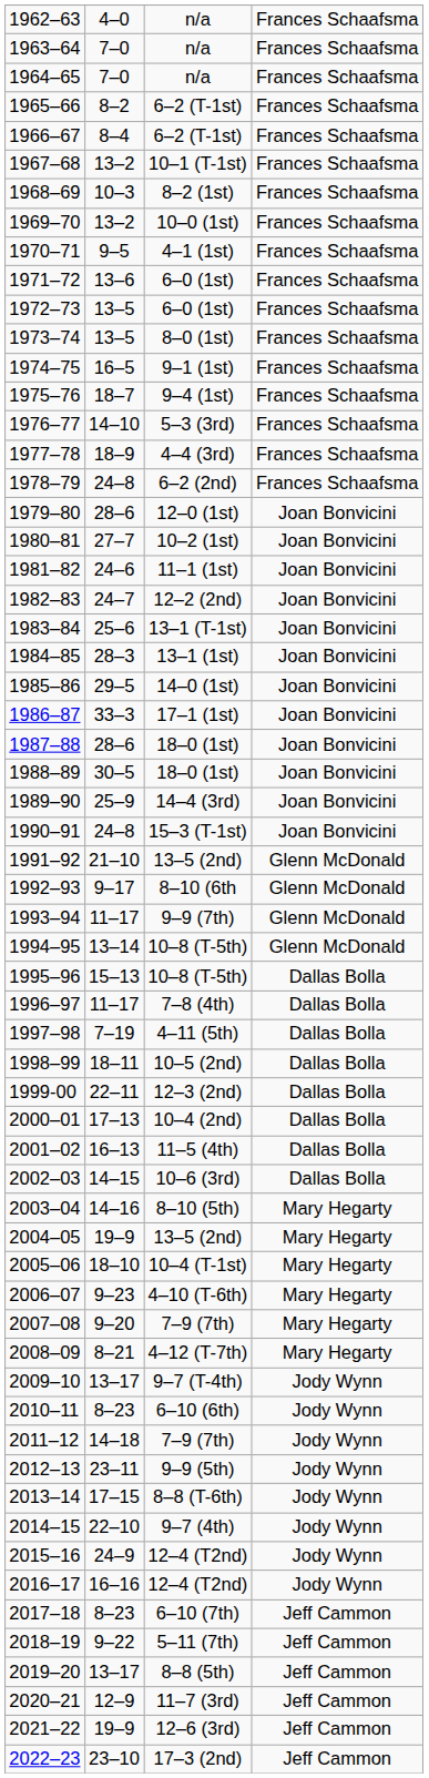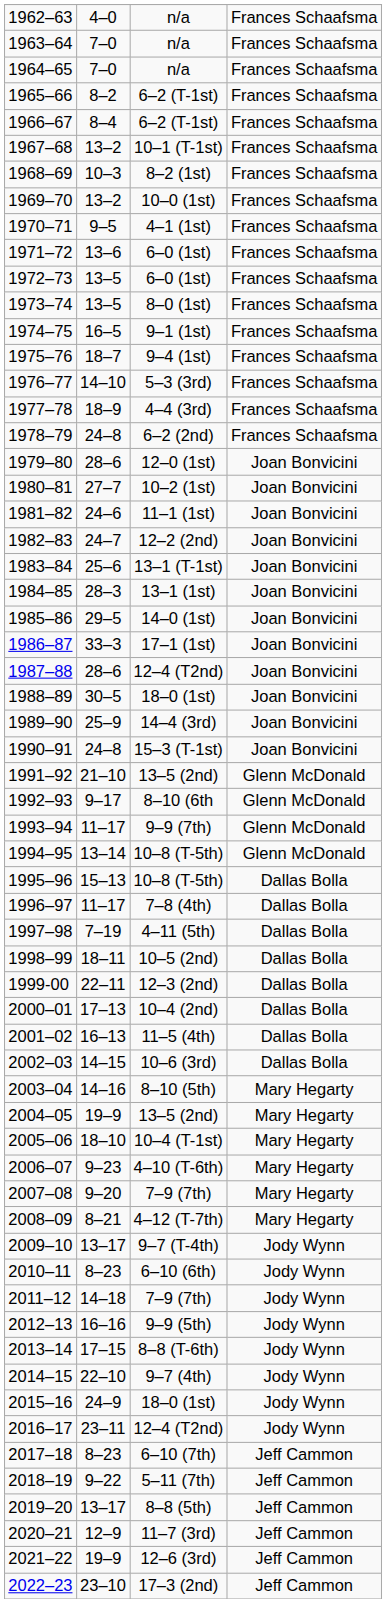 <table class="wikitable" style="text-align:center">
 <tr>
 </tr>
 <tr>
 <td style="text-align:left">1962–63</td>
 <td>4–0</td>
 <td>n/a</td>
 <td>Frances Schaafsma</td>
 </tr>
 <tr>
 <td style="text-align:left">1963–64</td>
 <td>7–0</td>
 <td>n/a</td>
 <td>Frances Schaafsma</td>
 </tr>
 <tr>
 <td style="text-align:left">1964–65</td>
 <td>7–0</td>
 <td>n/a</td>
 <td>Frances Schaafsma</td>
 </tr>
 <tr>
 <td style="text-align:left">1965–66</td>
 <td>8–2</td>
 <td>6–2 (T-1st)</td>
 <td>Frances Schaafsma</td>
 </tr>
 <tr>
 <td style="text-align:left">1966–67</td>
 <td>8–4</td>
 <td>6–2 (T-1st)</td>
 <td>Frances Schaafsma</td>
 </tr>
 <tr>
 <td style="text-align:left">1967–68</td>
 <td>13–2</td>
 <td>10–1 (T-1st)</td>
 <td>Frances Schaafsma</td>
 </tr>
 <tr>
 <td style="text-align:left">1968–69</td>
 <td>10–3</td>
 <td>8–2 (1st)</td>
 <td>Frances Schaafsma</td>
 </tr>
 <tr>
 <td style="text-align:left">1969–70</td>
 <td>13–2</td>
 <td>10–0 (1st)</td>
 <td>Frances Schaafsma</td>
 </tr>
 <tr>
 <td style="text-align:left">1970–71</td>
 <td>9–5</td>
 <td>4–1 (1st)</td>
 <td>Frances Schaafsma</td>
 </tr>
 <tr>
 <td style="text-align:left">1971–72</td>
 <td>13–6</td>
 <td>6–0 (1st)</td>
 <td>Frances Schaafsma</td>
 </tr>
 <tr>
 <td style="text-align:left">1972–73</td>
 <td>13–5</td>
 <td>6–0 (1st)</td>
 <td>Frances Schaafsma</td>
 </tr>
 <tr>
 <td style="text-align:left">1973–74</td>
 <td>13–5</td>
 <td>8–0 (1st)</td>
 <td>Frances Schaafsma</td>
 </tr>
 <tr>
 <td style="text-align:left">1974–75</td>
 <td>16–5</td>
 <td>9–1 (1st)</td>
 <td>Frances Schaafsma</td>
 </tr>
 <tr>
 <td style="text-align:left">1975–76</td>
 <td>18–7</td>
 <td>9–4 (1st)</td>
 <td>Frances Schaafsma</td>
 </tr>
 <tr>
 <td style="text-align:left">1976–77</td>
 <td>14–10</td>
 <td>5–3 (3rd)</td>
 <td>Frances Schaafsma</td>
 </tr>
 <tr>
 <td style="text-align:left">1977–78</td>
 <td>18–9</td>
 <td>4–4 (3rd)</td>
 <td>Frances Schaafsma</td>
 </tr>
 <tr>
 <td style="text-align:left">1978–79</td>
 <td>24–8</td>
 <td>6–2 (2nd)</td>
 <td>Frances Schaafsma</td>
 </tr>
 <tr>
 <td style="text-align:left">1979–80</td>
 <td>28–6</td>
 <td>12–0 (1st)</td>
 <td>Joan Bonvicini</td>
 </tr>
 <tr>
 <td style="text-align:left">1980–81</td>
 <td>27–7</td>
 <td>10–2 (1st)</td>
 <td>Joan Bonvicini</td>
 </tr>
 <tr>
 <td style="text-align:left">1981–82</td>
 <td>24–6</td>
 <td>11–1 (1st)</td>
 <td>Joan Bonvicini</td>
 </tr>
 <tr>
 <td style="text-align:left">1982–83</td>
 <td>24–7</td>
 <td>12–2 (2nd)</td>
 <td>Joan Bonvicini</td>
 </tr>
 <tr>
 <td style="text-align:left">1983–84</td>
 <td>25–6</td>
 <td>13–1 (T-1st)</td>
 <td>Joan Bonvicini</td>
 </tr>
 <tr>
 <td style="text-align:left">1984–85</td>
 <td>28–3</td>
 <td>13–1 (1st)</td>
 <td>Joan Bonvicini</td>
 </tr>
 <tr>
 <td style="text-align:left">1985–86</td>
 <td>29–5</td>
 <td>14–0 (1st)</td>
 <td>Joan Bonvicini</td>
 </tr>
 <tr>
 <td style="text-align:left"><a href='#'>1986–87</a></td>
 <td>33–3</td>
 <td>17–1 (1st)</td>
 <td>Joan Bonvicini</td>
 </tr>
 <tr>
 <td style="text-align:left"><a href='#'>1987–88</a></td>
 <td>28–6</td>
-<td>18–0 (1st)</td>
+<td>12–4 (T2nd)</td>
 <td>Joan Bonvicini</td>
 </tr>
 <tr>
 <td style="text-align:left">1988–89</td>
 <td>30–5</td>
 <td>18–0 (1st)</td>
 <td>Joan Bonvicini</td>
 </tr>
 <tr>
 <td style="text-align:left">1989–90</td>
 <td>25–9</td>
 <td>14–4 (3rd)</td>
 <td>Joan Bonvicini</td>
 </tr>
 <tr>
 <td style="text-align:left">1990–91</td>
 <td>24–8</td>
 <td>15–3 (T-1st)</td>
 <td>Joan Bonvicini</td>
 </tr>
 <tr>
 <td style="text-align:left">1991–92</td>
 <td>21–10</td>
 <td>13–5 (2nd)</td>
 <td>Glenn McDonald</td>
 </tr>
 <tr>
 <td style="text-align:left">1992–93</td>
 <td>9–17</td>
 <td>8–10 (6th</td>
 <td>Glenn McDonald</td>
 </tr>
 <tr>
 <td style="text-align:left">1993–94</td>
 <td>11–17</td>
 <td>9–9 (7th)</td>
 <td>Glenn McDonald</td>
 </tr>
 <tr>
 <td style="text-align:left">1994–95</td>
 <td>13–14</td>
 <td>10–8 (T-5th)</td>
 <td>Glenn McDonald</td>
 </tr>
 <tr>
 <td style="text-align:left">1995–96</td>
 <td>15–13</td>
 <td>10–8 (T-5th)</td>
 <td>Dallas Bolla</td>
 </tr>
 <tr>
 <td style="text-align:left">1996–97</td>
 <td>11–17</td>
 <td>7–8 (4th)</td>
 <td>Dallas Bolla</td>
 </tr>
 <tr>
 <td style="text-align:left">1997–98</td>
 <td>7–19</td>
 <td>4–11 (5th)</td>
 <td>Dallas Bolla</td>
 </tr>
 <tr>
 <td style="text-align:left">1998–99</td>
 <td>18–11</td>
 <td>10–5 (2nd)</td>
 <td>Dallas Bolla</td>
 </tr>
 <tr>
 <td style="text-align:left">1999-00</td>
 <td>22–11</td>
 <td>12–3 (2nd)</td>
 <td>Dallas Bolla</td>
 </tr>
 <tr>
 <td style="text-align:left">2000–01</td>
 <td>17–13</td>
 <td>10–4 (2nd)</td>
 <td>Dallas Bolla</td>
 </tr>
 <tr>
 <td style="text-align:left">2001–02</td>
 <td>16–13</td>
 <td>11–5 (4th)</td>
 <td>Dallas Bolla</td>
 </tr>
 <tr>
 <td style="text-align:left">2002–03</td>
 <td>14–15</td>
 <td>10–6 (3rd)</td>
 <td>Dallas Bolla</td>
 </tr>
 <tr>
 <td style="text-align:left">2003–04</td>
 <td>14–16</td>
 <td>8–10 (5th)</td>
 <td>Mary Hegarty</td>
 </tr>
 <tr>
 <td style="text-align:left">2004–05</td>
 <td>19–9</td>
 <td>13–5 (2nd)</td>
 <td>Mary Hegarty</td>
 </tr>
 <tr>
 <td style="text-align:left">2005–06</td>
 <td>18–10</td>
 <td>10–4 (T-1st)</td>
 <td>Mary Hegarty</td>
 </tr>
 <tr>
 <td style="text-align:left">2006–07</td>
 <td>9–23</td>
 <td>4–10 (T-6th)</td>
 <td>Mary Hegarty</td>
 </tr>
 <tr>
 <td style="text-align:left">2007–08</td>
 <td>9–20</td>
 <td>7–9 (7th)</td>
 <td>Mary Hegarty</td>
 </tr>
 <tr>
 <td style="text-align:left">2008–09</td>
 <td>8–21</td>
 <td>4–12 (T-7th)</td>
 <td>Mary Hegarty</td>
 </tr>
 <tr>
 <td style="text-align:left">2009–10</td>
 <td>13–17</td>
 <td>9–7 (T-4th)</td>
 <td>Jody Wynn</td>
 </tr>
 <tr>
 <td style="text-align:left">2010–11</td>
 <td>8–23</td>
 <td>6–10 (6th)</td>
 <td>Jody Wynn</td>
 </tr>
 <tr>
 <td style="text-align:left">2011–12</td>
 <td>14–18</td>
 <td>7–9 (7th)</td>
 <td>Jody Wynn</td>
 </tr>
 <tr>
 <td style="text-align:left">2012–13</td>
-<td>23–11</td>
+<td>16–16</td>
 <td>9–9 (5th)</td>
 <td>Jody Wynn</td>
 </tr>
 <tr>
 <td style="text-align:left">2013–14</td>
 <td>17–15</td>
 <td>8–8 (T-6th)</td>
 <td>Jody Wynn</td>
 </tr>
 <tr>
 <td style="text-align:left">2014–15</td>
 <td>22–10</td>
 <td>9–7 (4th)</td>
 <td>Jody Wynn</td>
 </tr>
 <tr>
 <td style="text-align:left">2015–16</td>
 <td>24–9</td>
-<td>12–4 (T2nd)</td>
+<td>18–0 (1st)</td>
 <td>Jody Wynn</td>
 </tr>
 <tr>
 <td style="text-align:left">2016–17</td>
-<td>16–16</td>
+<td>23–11</td>
 <td>12–4 (T2nd)</td>
 <td>Jody Wynn</td>
 </tr>
 <tr>
 <td style="text-align:left">2017–18</td>
 <td>8–23</td>
 <td>6–10 (7th)</td>
 <td>Jeff Cammon</td>
 </tr>
 <tr>
 <td style="text-align:left">2018–19</td>
 <td>9–22</td>
 <td>5–11 (7th)</td>
 <td>Jeff Cammon</td>
 </tr>
 <tr>
 <td style="text-align:left">2019–20</td>
 <td>13–17</td>
 <td>8–8 (5th)</td>
 <td>Jeff Cammon</td>
 </tr>
 <tr>
 <td style="text-align:left">2020–21</td>
 <td>12–9</td>
 <td>11–7 (3rd)</td>
 <td>Jeff Cammon</td>
 </tr>
 <tr>
 <td style="text-align:left">2021–22</td>
 <td>19–9</td>
 <td>12–6 (3rd)</td>
 <td>Jeff Cammon</td>
 </tr>
 <tr>
 <td style="text-align:left"><a href='#'>2022–23</a></td>
 <td>23–10</td>
 <td>17–3 (2nd)</td>
 <td>Jeff Cammon</td>
 </tr>
 </table>
